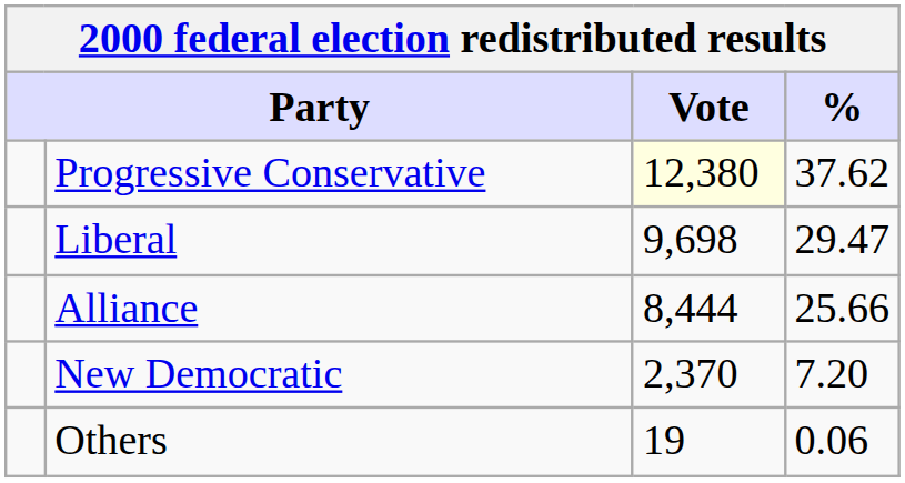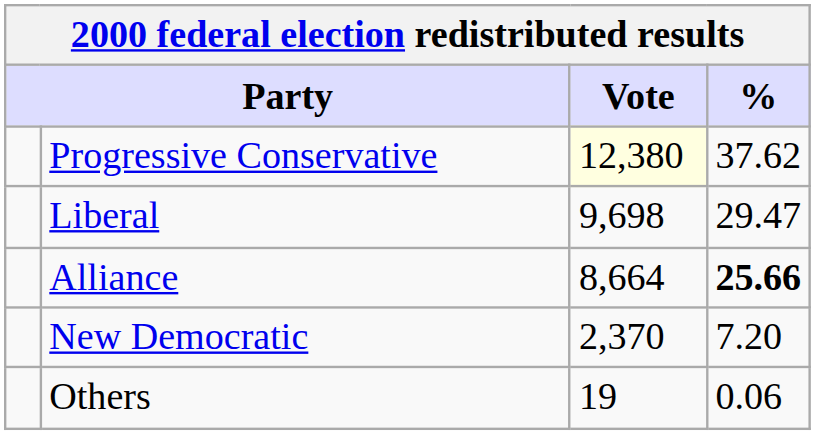 <table class="wikitable">
 <tr>
 <th colspan="4"><a href='#'>2000 federal election</a> redistributed results</th>
 </tr>
 <tr>
 <th style="background:#ddf; width:230px;" colspan="2">Party</th>
 <th style="background:#ddf; width:50px;">Vote</th>
 <th style="background:#ddf; width:30px;">%</th>
 </tr>
 <tr>
 <td> </td>
 <td><a href='#'>Progressive Conservative</a></td>
 <td style="background: lightyellow;">12,380</td>
 <td>37.62</td>
 </tr>
 <tr>
 <td> </td>
 <td><a href='#'>Liberal</a></td>
 <td>9,698</td>
 <td>29.47</td>
 </tr>
 <tr>
 <td> </td>
 <td><a href='#'>Alliance</a></td>
-<td>8,444</td>
-<td>25.66</td>
+<td>8,664</td>
+<td><strong>25.66</strong></td>
 </tr>
 <tr>
 <td> </td>
 <td><a href='#'>New Democratic</a></td>
 <td>2,370</td>
 <td>7.20</td>
 </tr>
 <tr>
 <td> </td>
 <td>Others</td>
 <td>19</td>
 <td>0.06</td>
 </tr>
 </table>
